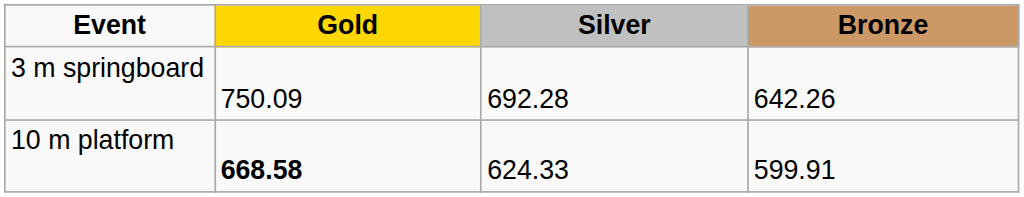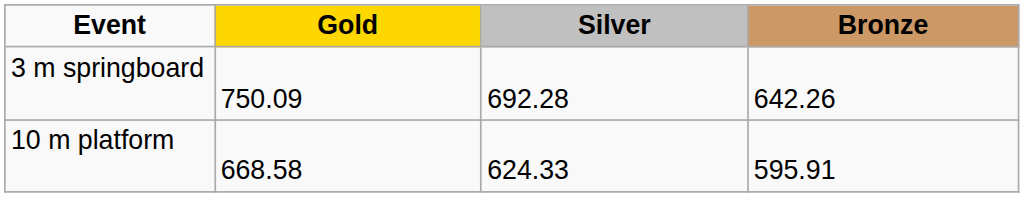 <table class="wikitable" style="text-align:left">
 <tr align="center">
 <td width=150><strong>Event</strong></td>
 <td width=250 bgcolor=gold><strong>Gold</strong></td>
 <td width=250 bgcolor=silver><strong>Silver</strong></td>
 <td width=250 bgcolor=CC9966><strong>Bronze</strong></td>
 </tr>
 <tr valign="top">
 <td>3 m springboard<br><div></div></td>
 <td><br> 750.09</td>
 <td><br>692.28</td>
 <td><br>642.26</td>
 </tr>
 <tr valign="top">
 <td>10 m platform<br><div></div></td>
-<td><strong><br>668.58</strong></td>
+<td><br>668.58</td>
 <td><br> 624.33</td>
-<td><br> 599.91</td>
+<td><br> 595.91</td>
 </tr>
 </table>
